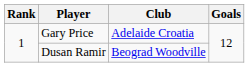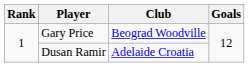 <table class="wikitable" style="text-align:center">
 <tr>
 <th>Rank</th>
 <th>Player</th>
 <th>Club</th>
 <th>Goals</th>
 </tr>
 <tr>
 <td rowspan=2>1</td>
 <td align=left>Gary Price</td>
-<td align=left><a href='#'>Adelaide Croatia</a></td>
+<td align=left><a href='#'>Beograd Woodville</a></td>
 <td rowspan=2>12</td>
 </tr>
 <tr>
 <td align=left>Dusan Ramir</td>
-<td align=left><a href='#'>Beograd Woodville</a></td>
+<td align=left><a href='#'>Adelaide Croatia</a></td>
 </tr>
 </table>
